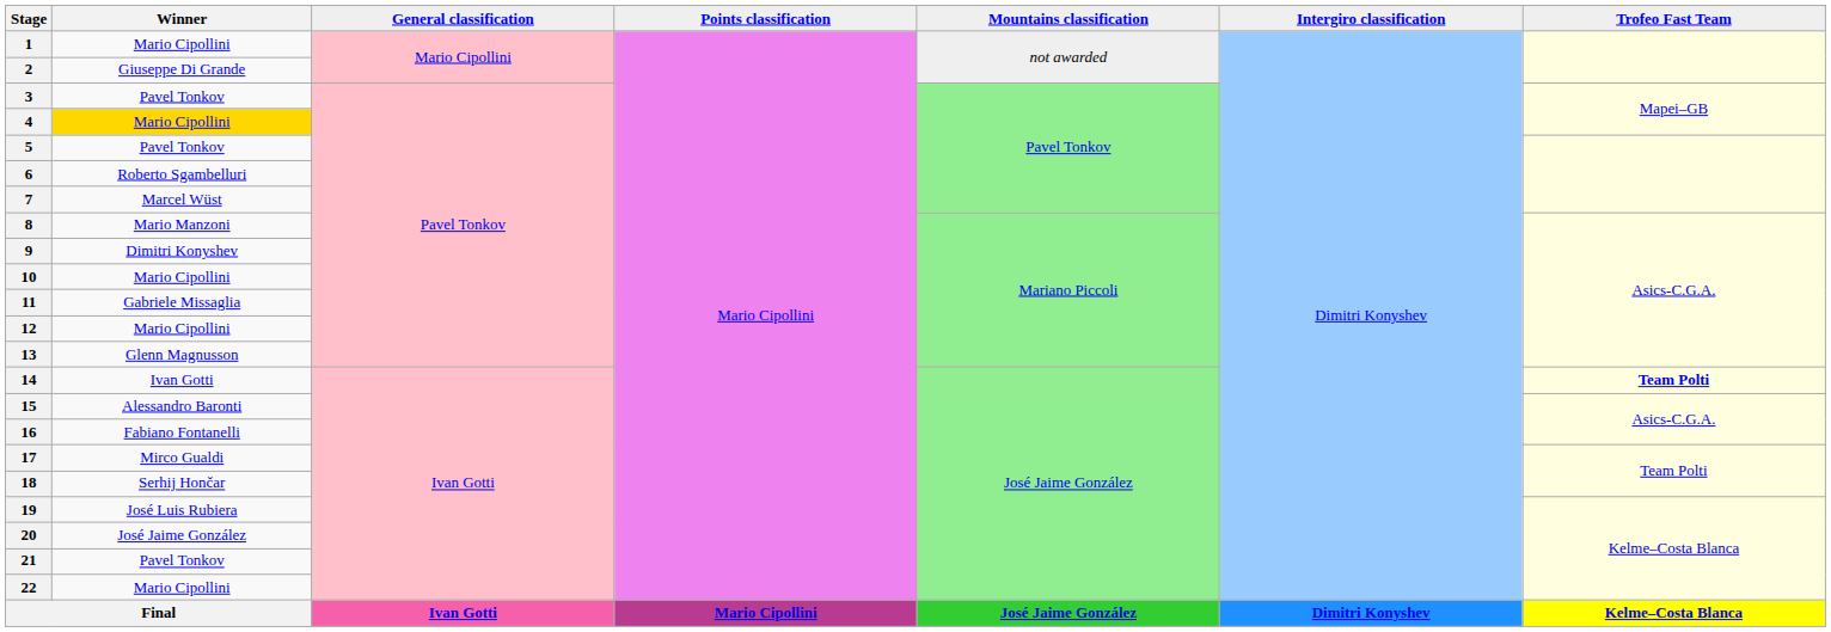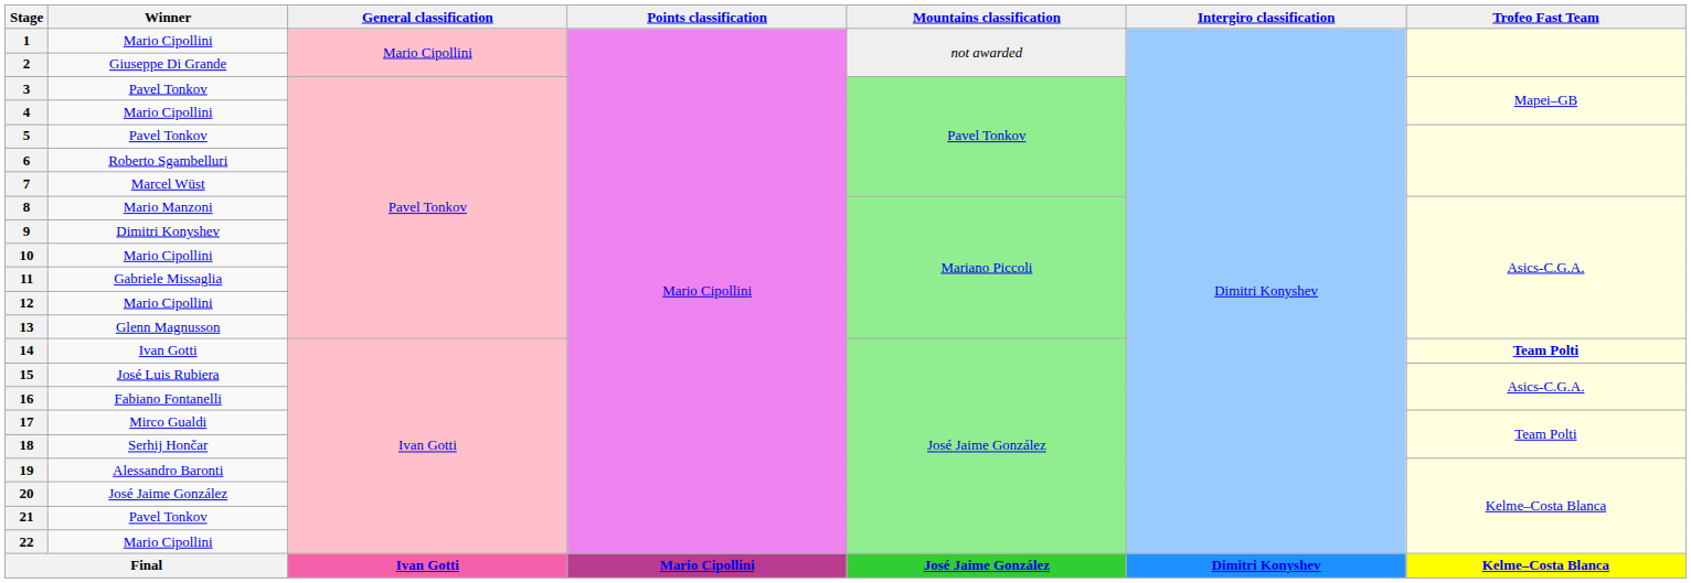 <table class="wikitable" style="text-align: center; font-size:smaller;">
 <tr style="background:#efefef;">
 <th style="width:1%;">Stage</th>
 <th style="width:12%;">Winner</th>
 <th style="background:#efefef; width:14%;"><a href='#'>General classification</a><br></th>
 <th style="background:#efefef; width:14%;"><a href='#'>Points classification</a><br></th>
 <th style="background:#efefef; width:14%;"><a href='#'>Mountains classification</a><br></th>
 <th style="background:#efefef; width:14%;"><a href='#'>Intergiro classification</a><br></th>
 <th style="background:#efefef; width:14%;"><a href='#'>Trofeo Fast Team</a></th>
 </tr>
 <tr>
 <th>1</th>
 <td><a href='#'>Mario Cipollini</a></td>
 <td style="background:pink;" rowspan="2"><a href='#'>Mario Cipollini</a></td>
 <td style="background:violet;" rowspan="22"><a href='#'>Mario Cipollini</a></td>
 <td style="background:#EFEFEF;" rowspan="2"><em>not awarded</em></td>
 <td style="background:#99CBFF;" rowspan="22"><a href='#'>Dimitri Konyshev</a></td>
 <td style="background:lightyellow;" rowspan="2"></td>
 </tr>
 <tr>
 <th>2</th>
 <td><a href='#'>Giuseppe Di Grande</a></td>
 </tr>
 <tr>
 <th>3</th>
 <td><a href='#'>Pavel Tonkov</a></td>
 <td style="background:pink;" rowspan="11"><a href='#'>Pavel Tonkov</a></td>
 <td style="background:lightgreen;" rowspan="5"><a href='#'>Pavel Tonkov</a></td>
 <td style="background:lightyellow;" rowspan="2"><a href='#'>Mapei–GB</a></td>
 </tr>
 <tr>
 <th>4</th>
-<td style="background: gold;"><a href='#'>Mario Cipollini</a></td>
+<td><a href='#'>Mario Cipollini</a></td>
 </tr>
 <tr>
 <th>5</th>
 <td><a href='#'>Pavel Tonkov</a></td>
 <td style="background:lightyellow;" rowspan="3"></td>
 </tr>
 <tr>
 <th>6</th>
 <td><a href='#'>Roberto Sgambelluri</a></td>
 </tr>
 <tr>
 <th>7</th>
 <td><a href='#'>Marcel Wüst</a></td>
 </tr>
 <tr>
 <th>8</th>
 <td><a href='#'>Mario Manzoni</a></td>
 <td style="background:lightgreen;" rowspan="6"><a href='#'>Mariano Piccoli</a></td>
 <td style="background:lightyellow;" rowspan="6"><a href='#'>Asics-C.G.A.</a></td>
 </tr>
 <tr>
 <th>9</th>
 <td><a href='#'>Dimitri Konyshev</a></td>
 </tr>
 <tr>
 <th>10</th>
 <td><a href='#'>Mario Cipollini</a></td>
 </tr>
 <tr>
 <th>11</th>
 <td><a href='#'>Gabriele Missaglia</a></td>
 </tr>
 <tr>
 <th>12</th>
 <td><a href='#'>Mario Cipollini</a></td>
 </tr>
 <tr>
 <th>13</th>
 <td><a href='#'>Glenn Magnusson</a></td>
 </tr>
 <tr>
 <th>14</th>
 <td><a href='#'>Ivan Gotti</a></td>
 <td style="background:pink;" rowspan="9"><a href='#'>Ivan Gotti</a></td>
 <td style="background:lightgreen;" rowspan="9"><a href='#'>José Jaime González</a></td>
 <td style="background:lightyellow;" rowspan="1"><strong><a href='#'>Team Polti</a></strong></td>
 </tr>
 <tr>
 <th>15</th>
-<td><a href='#'>Alessandro Baronti</a></td>
+<td><a href='#'>José Luis Rubiera</a></td>
 <td style="background:lightyellow;" rowspan="2"><a href='#'>Asics-C.G.A.</a></td>
 </tr>
 <tr>
 <th>16</th>
 <td><a href='#'>Fabiano Fontanelli</a></td>
 </tr>
 <tr>
 <th>17</th>
 <td><a href='#'>Mirco Gualdi</a></td>
 <td style="background:lightyellow;" rowspan="2"><a href='#'>Team Polti</a></td>
 </tr>
 <tr>
 <th>18</th>
 <td><a href='#'>Serhij Hončar</a></td>
 </tr>
 <tr>
 <th>19</th>
-<td><a href='#'>José Luis Rubiera</a></td>
+<td><a href='#'>Alessandro Baronti</a></td>
 <td style="background:lightyellow;" rowspan="4"><a href='#'>Kelme–Costa Blanca</a></td>
 </tr>
 <tr>
 <th>20</th>
 <td><a href='#'>José Jaime González</a></td>
 </tr>
 <tr>
 <th>21</th>
 <td><a href='#'>Pavel Tonkov</a></td>
 </tr>
 <tr>
 <th>22</th>
 <td><a href='#'>Mario Cipollini</a></td>
 </tr>
 <tr>
 <th colspan=2><strong>Final</strong></th>
 <th style="background:#F660AB;"><a href='#'>Ivan Gotti</a></th>
 <th style="background:#B93B8F;"><a href='#'>Mario Cipollini</a></th>
 <th style="background:#32CD32;"><a href='#'>José Jaime González</a></th>
 <th style="background:dodgerblue;"><a href='#'>Dimitri Konyshev</a></th>
 <th style="background:yellow;"><a href='#'>Kelme–Costa Blanca</a></th>
 </tr>
 </table>
